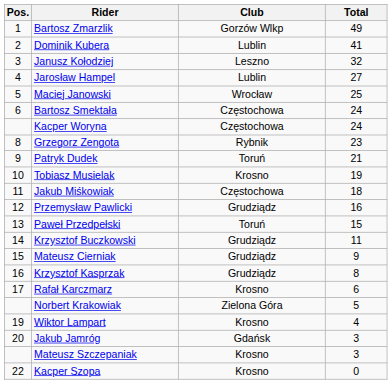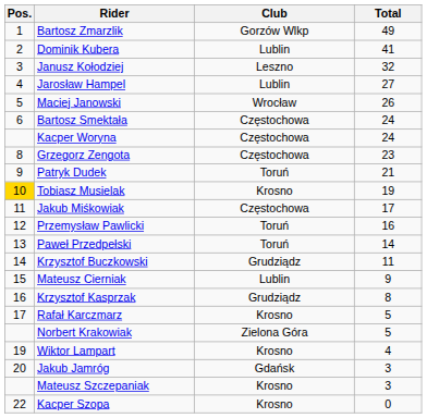 <table class=wikitable style="font-size:93%;">
 <tr>
 <th width=25px>Pos.</th>
 <th width=200px>Rider</th>
 <th width=200px>Club</th>
 <th width=80px>Total</th>
 </tr>
 <tr align=center>
 <td>1</td>
 <td align=left><a href='#'>Bartosz Zmarzlik</a></td>
 <td>Gorzów Wlkp</td>
 <td>49</td>
 </tr>
 <tr align=center>
 <td>2</td>
 <td align=left><a href='#'>Dominik Kubera</a></td>
 <td>Lublin</td>
 <td>41</td>
 </tr>
 <tr align=center>
 <td>3</td>
 <td align=left><a href='#'>Janusz Kołodziej</a></td>
 <td>Leszno</td>
 <td>32</td>
 </tr>
 <tr align=center>
 <td>4</td>
 <td align=left><a href='#'>Jarosław Hampel</a></td>
 <td>Lublin</td>
 <td>27</td>
 </tr>
 <tr align=center>
 <td>5</td>
 <td align=left><a href='#'>Maciej Janowski</a></td>
 <td>Wrocław</td>
-<td>25</td>
+<td>26</td>
 </tr>
 <tr align=center>
 <td>6</td>
 <td align=left><a href='#'>Bartosz Smektała</a></td>
 <td>Częstochowa</td>
 <td>24</td>
 </tr>
 <tr align=center>
 <td></td>
 <td align=left><a href='#'>Kacper Woryna</a></td>
 <td>Częstochowa</td>
 <td>24</td>
 </tr>
 <tr align=center>
 <td>8</td>
 <td align=left><a href='#'>Grzegorz Zengota</a></td>
-<td>Rybnik</td>
+<td>Częstochowa</td>
 <td>23</td>
 </tr>
 <tr align=center>
 <td>9</td>
 <td align=left><a href='#'>Patryk Dudek</a></td>
 <td>Toruń</td>
 <td>21</td>
 </tr>
 <tr align=center>
-<td>10</td>
+<td style="background: gold;">10</td>
 <td align=left><a href='#'>Tobiasz Musielak</a></td>
 <td>Krosno</td>
 <td>19</td>
 </tr>
 <tr align=center>
 <td>11</td>
 <td align=left><a href='#'>Jakub Miśkowiak</a></td>
 <td>Częstochowa</td>
-<td>18</td>
+<td>17</td>
 </tr>
 <tr align=center>
 <td>12</td>
 <td align=left><a href='#'>Przemysław Pawlicki</a></td>
-<td>Grudziądz</td>
+<td>Toruń</td>
 <td>16</td>
 </tr>
 <tr align=center>
 <td>13</td>
 <td align=left><a href='#'>Paweł Przedpełski</a></td>
 <td>Toruń</td>
-<td>15</td>
+<td>14</td>
 </tr>
 <tr align=center>
 <td>14</td>
 <td align=left><a href='#'>Krzysztof Buczkowski</a></td>
 <td>Grudziądz</td>
 <td>11</td>
 </tr>
 <tr align=center>
 <td>15</td>
 <td align=left><a href='#'>Mateusz Cierniak</a></td>
-<td>Grudziądz</td>
+<td>Lublin</td>
 <td>9</td>
 </tr>
 <tr align=center>
 <td>16</td>
 <td align=left><a href='#'>Krzysztof Kasprzak</a></td>
 <td>Grudziądz</td>
 <td>8</td>
 </tr>
 <tr align=center>
 <td>17</td>
 <td align=left><a href='#'>Rafał Karczmarz</a></td>
 <td>Krosno</td>
-<td>6</td>
+<td>5</td>
 </tr>
 <tr align=center>
 <td></td>
 <td align=left><a href='#'>Norbert Krakowiak</a></td>
 <td>Zielona Góra</td>
 <td>5</td>
 </tr>
 <tr align=center>
 <td>19</td>
 <td align=left><a href='#'>Wiktor Lampart</a></td>
 <td>Krosno</td>
 <td>4</td>
 </tr>
 <tr align=center>
 <td>20</td>
 <td align=left><a href='#'>Jakub Jamróg</a></td>
 <td>Gdańsk</td>
 <td>3</td>
 </tr>
 <tr align=center>
 <td></td>
 <td align=left><a href='#'>Mateusz Szczepaniak</a></td>
 <td>Krosno</td>
 <td>3</td>
 </tr>
 <tr align=center>
 <td>22</td>
 <td align=left><a href='#'>Kacper Szopa</a></td>
 <td>Krosno</td>
 <td>0</td>
 </tr>
 </table>
